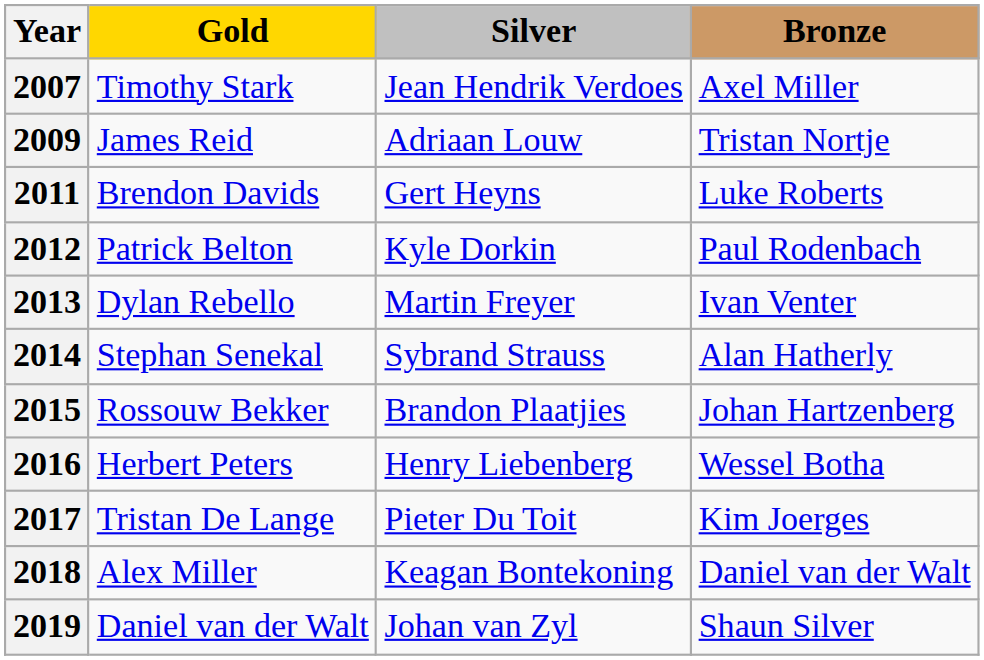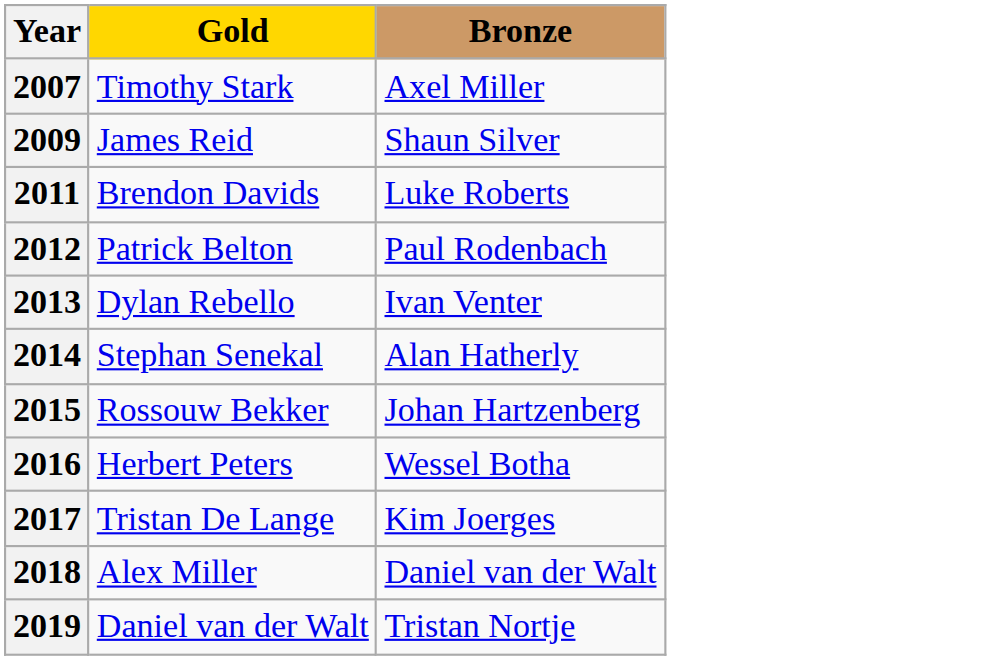 <table class="wikitable">
 <tr>
 <th align="center">Year</th>
 <td align="center"  bgcolor="gold"><strong>Gold</strong></td>
-<td align="center"  bgcolor="silver"><strong>Silver</strong></td>
 <td align="center"  bgcolor="#CC9966"><strong>Bronze</strong></td>
 </tr>
 <tr>
 <th>2007</th>
 <td> <a href='#'>Timothy Stark</a></td>
-<td> <a href='#'>Jean Hendrik Verdoes</a></td>
 <td> <a href='#'>Axel Miller</a></td>
 </tr>
 <tr>
 <th>2009</th>
 <td> <a href='#'>James Reid</a></td>
-<td> <a href='#'>Adriaan Louw</a></td>
-<td> <a href='#'>Tristan Nortje</a></td>
+<td> <a href='#'>Shaun Silver</a></td>
 </tr>
 <tr>
 <th>2011</th>
 <td> <a href='#'>Brendon Davids</a></td>
-<td> <a href='#'>Gert Heyns</a></td>
 <td> <a href='#'>Luke Roberts</a></td>
 </tr>
 <tr>
 <th>2012</th>
 <td> <a href='#'>Patrick Belton</a></td>
-<td> <a href='#'>Kyle Dorkin</a></td>
 <td> <a href='#'>Paul Rodenbach</a></td>
 </tr>
 <tr>
 <th>2013</th>
 <td> <a href='#'>Dylan Rebello</a></td>
-<td> <a href='#'>Martin Freyer</a></td>
 <td> <a href='#'>Ivan Venter</a></td>
 </tr>
 <tr>
 <th>2014</th>
 <td> <a href='#'>Stephan Senekal</a></td>
-<td> <a href='#'>Sybrand Strauss</a></td>
 <td> <a href='#'>Alan Hatherly</a></td>
 </tr>
 <tr>
 <th>2015</th>
 <td> <a href='#'>Rossouw Bekker</a></td>
-<td> <a href='#'>Brandon Plaatjies</a></td>
 <td> <a href='#'>Johan Hartzenberg</a></td>
 </tr>
 <tr>
 <th>2016</th>
 <td> <a href='#'>Herbert Peters</a></td>
-<td> <a href='#'>Henry Liebenberg</a></td>
 <td> <a href='#'>Wessel Botha</a></td>
 </tr>
 <tr>
 <th>2017</th>
 <td> <a href='#'>Tristan De Lange</a></td>
-<td> <a href='#'>Pieter Du Toit</a></td>
 <td> <a href='#'>Kim Joerges</a></td>
 </tr>
 <tr>
 <th>2018</th>
 <td> <a href='#'>Alex Miller</a></td>
-<td> <a href='#'>Keagan Bontekoning</a></td>
 <td> <a href='#'>Daniel van der Walt</a></td>
 </tr>
 <tr>
 <th>2019</th>
 <td> <a href='#'>Daniel van der Walt</a></td>
-<td> <a href='#'>Johan van Zyl</a></td>
-<td> <a href='#'>Shaun Silver</a></td>
+<td> <a href='#'>Tristan Nortje</a></td>
 </tr>
 </table>
